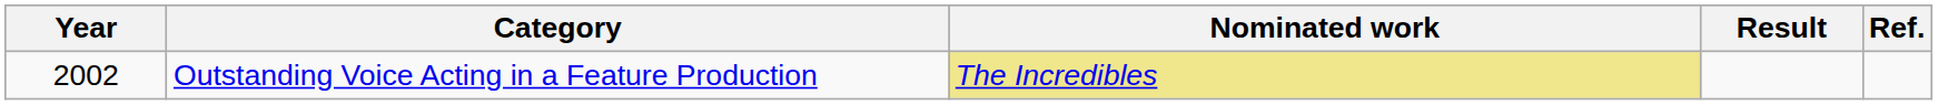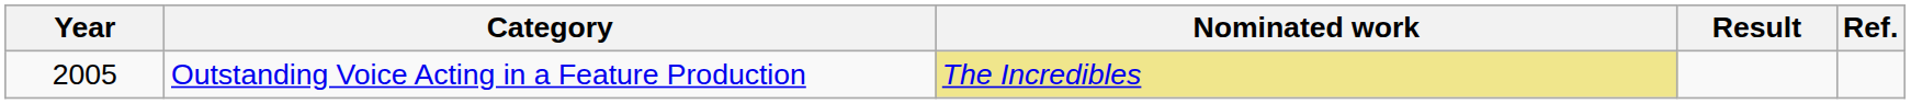 <table class=wikitable>
 <tr>
 <th scope="col" style="width:5em;">Year</th>
 <th scope="col" style="width:26em;">Category</th>
 <th scope="col" style="width:25em;">Nominated work</th>
 <th scope="col" style="width:5em;">Result</th>
 <th>Ref.</th>
 </tr>
 <tr>
-<td style="text-align:center;">2002</td>
+<td style="text-align:center;">2005</td>
 <td><a href='#'>Outstanding Voice Acting in a Feature Production</a></td>
 <td style="background: khaki;"><em><a href='#'>The Incredibles</a></em></td>
 <td></td>
 </tr>
 </table>
